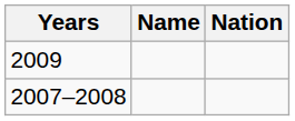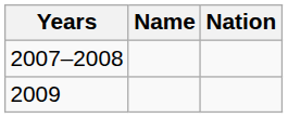 <table class="wikitable">
 <tr>
 <th>Years</th>
 <th>Name</th>
 <th>Nation</th>
 </tr>
 <tr>
+<td>2007–2008</td>
+<td></td>
+<td></td>
+</tr>
+<tr>
 <td>2009</td>
 <td></td>
 <td></td>
 </tr>
-<tr>
-<td>2007–2008</td>
-<td></td>
-<td></td>
-</tr>
 </table>
